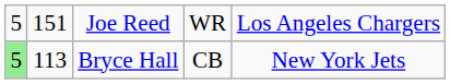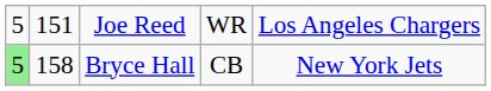 <table class="wikitable" style="text-align:center">
 <tr>
 <td>5</td>
 <td>151</td>
 <td><a href='#'>Joe Reed</a></td>
 <td>WR</td>
 <td><a href='#'>Los Angeles Chargers</a></td>
 </tr>
 <tr>
 <td style="background: lightgreen;">5</td>
-<td>113</td>
+<td>158</td>
 <td><a href='#'>Bryce Hall</a></td>
 <td>CB</td>
 <td><a href='#'>New York Jets</a></td>
 </tr>
 </table>
